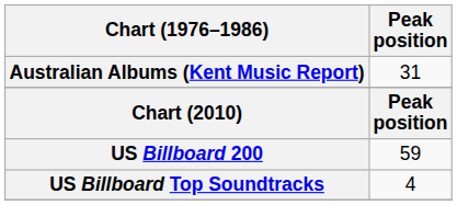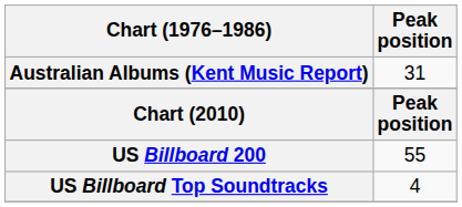 <table class="wikitable plainrowheaders" style="text-align:center">
 <tr>
 <th>Chart (1976–1986)</th>
 <th>Peak<br>position</th>
 </tr>
 <tr>
 <th scope="row">Australian Albums (<a href='#'>Kent Music Report</a>)</th>
 <td>31</td>
 </tr>
 <tr>
 </tr>
 <tr>
 </tr>
 <tr>
 </tr>
 <tr>
 </tr>
 <tr>
 <th>Chart (2010)</th>
 <th>Peak<br>position</th>
 </tr>
 <tr>
 <th scope="row">US <a href='#'><em>Billboard</em> 200</a></th>
-<td>59</td>
+<td>55</td>
 </tr>
 <tr>
 <th scope="row">US <em>Billboard</em> <a href='#'>Top Soundtracks</a></th>
 <td>4</td>
 </tr>
 <tr>
 </tr>
 </table>
